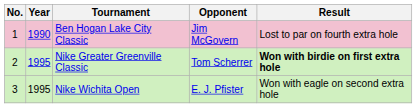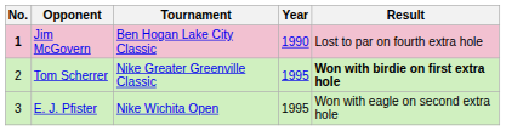 <table class="wikitable" style="font-size:95%;">
 <tr>
 <th>No.</th>
+<th>Opponent</th>
+<th>Tournament</th>
 <th>Year</th>
-<th>Tournament</th>
-<th>Opponent</th>
 <th>Result</th>
 </tr>
 <tr style="background:#F2C1D1;">
-<td align=center>1</td>
+<td align=center><strong>1</strong></td>
+<td> <a href='#'>Jim McGovern</a></td>
+<td><a href='#'>Ben Hogan Lake City Classic</a></td>
 <td><a href='#'>1990</a></td>
-<td><a href='#'>Ben Hogan Lake City Classic</a></td>
-<td> <a href='#'>Jim McGovern</a></td>
 <td>Lost to par on fourth extra hole</td>
 </tr>
 <tr style="background:#D0F0C0;">
 <td align=center>2</td>
+<td> <a href='#'>Tom Scherrer</a></td>
+<td><a href='#'>Nike Greater Greenville Classic</a></td>
 <td><a href='#'>1995</a></td>
-<td><a href='#'>Nike Greater Greenville Classic</a></td>
-<td> <a href='#'>Tom Scherrer</a></td>
 <td><strong>Won with birdie on first extra hole</strong></td>
 </tr>
 <tr style="background:#D0F0C0;">
 <td align=center>3</td>
+<td> <a href='#'>E. J. Pfister</a></td>
+<td><a href='#'>Nike Wichita Open</a></td>
 <td>1995</td>
-<td><a href='#'>Nike Wichita Open</a></td>
-<td> <a href='#'>E. J. Pfister</a></td>
 <td>Won with eagle on second extra hole</td>
 </tr>
 </table>
